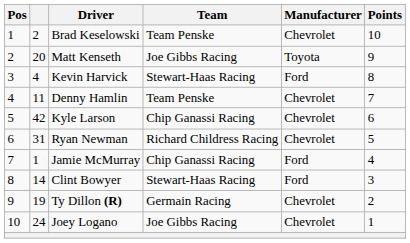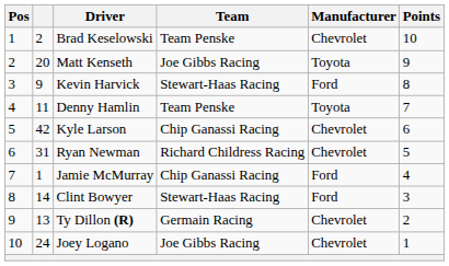 <table class="wikitable" style="font-size:98%">
 <tr>
 <th>Pos</th>
 <th></th>
 <th>Driver</th>
 <th>Team</th>
 <th>Manufacturer</th>
 <th>Points</th>
 </tr>
 <tr>
 <td>1</td>
 <td>2</td>
 <td>Brad Keselowski</td>
 <td>Team Penske</td>
 <td>Chevrolet</td>
 <td>10</td>
 </tr>
 <tr>
 <td>2</td>
 <td>20</td>
 <td>Matt Kenseth</td>
 <td>Joe Gibbs Racing</td>
 <td>Toyota</td>
 <td>9</td>
 </tr>
 <tr>
 <td>3</td>
-<td>4</td>
+<td>9</td>
 <td>Kevin Harvick</td>
 <td>Stewart-Haas Racing</td>
 <td>Ford</td>
 <td>8</td>
 </tr>
 <tr>
 <td>4</td>
 <td>11</td>
 <td>Denny Hamlin</td>
 <td>Team Penske</td>
-<td>Chevrolet</td>
+<td>Toyota</td>
 <td>7</td>
 </tr>
 <tr>
 <td>5</td>
 <td>42</td>
 <td>Kyle Larson</td>
 <td>Chip Ganassi Racing</td>
 <td>Chevrolet</td>
 <td>6</td>
 </tr>
 <tr>
 <td>6</td>
 <td>31</td>
 <td>Ryan Newman</td>
 <td>Richard Childress Racing</td>
 <td>Chevrolet</td>
 <td>5</td>
 </tr>
 <tr>
 <td>7</td>
 <td>1</td>
 <td>Jamie McMurray</td>
 <td>Chip Ganassi Racing</td>
 <td>Ford</td>
 <td>4</td>
 </tr>
 <tr>
 <td>8</td>
 <td>14</td>
 <td>Clint Bowyer</td>
 <td>Stewart-Haas Racing</td>
 <td>Ford</td>
 <td>3</td>
 </tr>
 <tr>
 <td>9</td>
-<td>19</td>
+<td>13</td>
 <td>Ty Dillon <strong>(R)</strong></td>
 <td>Germain Racing</td>
 <td>Chevrolet</td>
 <td>2</td>
 </tr>
 <tr>
 <td>10</td>
 <td>24</td>
 <td>Joey Logano</td>
 <td>Joe Gibbs Racing</td>
 <td>Chevrolet</td>
 <td>1</td>
 </tr>
 <tr>
 <th colspan="6"></th>
 </tr>
 </table>
